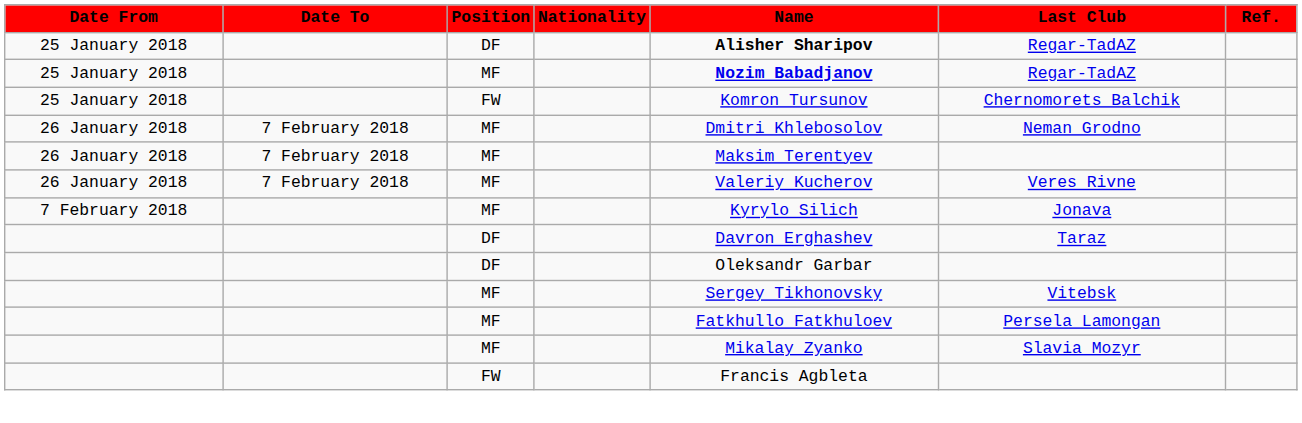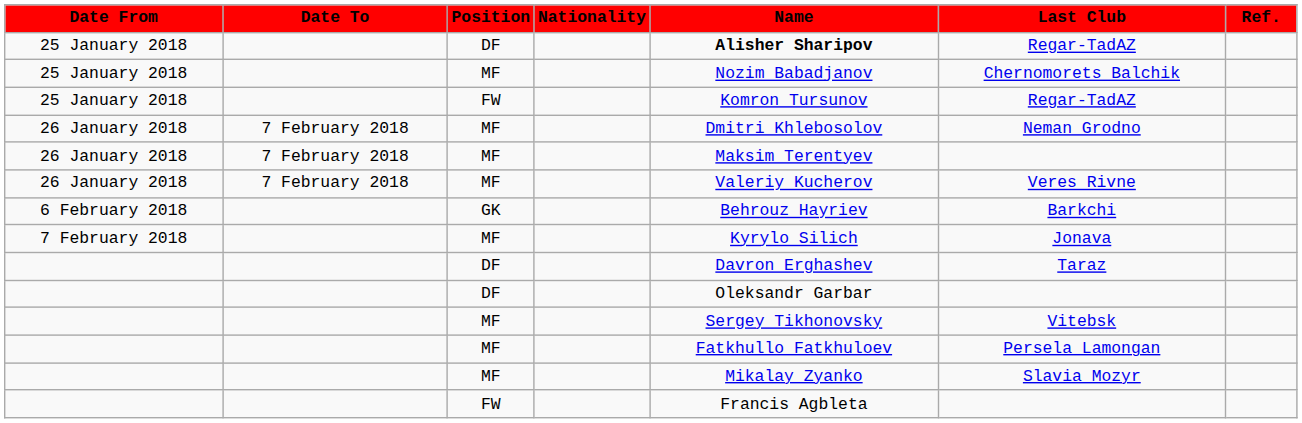 <table class="wikitable"  style="text-align:center; font-size:90%; ">
 <tr>
 <th style="background:#FF0000; color:#000000; width:150px;">Date From</th>
 <th style="background:#FF0000; color:#000000; width:155px;">Date To</th>
 <th style="background:#FF0000; color:#000000; width:55px;">Position</th>
 <th style="background:#FF0000; color:#000000; width:55px;">Nationality</th>
 <th style="background:#FF0000; color:#000000; width:200px;">Name</th>
 <th style="background:#FF0000; color:#000000; width:200px;">Last Club</th>
 <th style="background:#FF0000; color:#000000; width:45px;">Ref.</th>
 </tr>
 <tr>
 <td>25 January 2018</td>
 <td></td>
 <td>DF</td>
 <td></td>
 <td><strong>Alisher Sharipov</strong></td>
 <td><a href='#'>Regar-TadAZ</a></td>
 <td></td>
 </tr>
 <tr>
 <td>25 January 2018</td>
 <td></td>
 <td>MF</td>
 <td></td>
-<td><strong><a href='#'>Nozim Babadjanov</a></strong></td>
-<td><a href='#'>Regar-TadAZ</a></td>
+<td><a href='#'>Nozim Babadjanov</a></td>
+<td><a href='#'>Chernomorets Balchik</a></td>
 <td></td>
 </tr>
 <tr>
 <td>25 January 2018</td>
 <td></td>
 <td>FW</td>
 <td></td>
 <td><a href='#'>Komron Tursunov</a></td>
-<td><a href='#'>Chernomorets Balchik</a></td>
+<td><a href='#'>Regar-TadAZ</a></td>
 <td></td>
 </tr>
 <tr>
 <td>26 January 2018</td>
 <td>7 February 2018</td>
 <td>MF</td>
 <td></td>
 <td><a href='#'>Dmitri Khlebosolov</a></td>
 <td><a href='#'>Neman Grodno</a></td>
 <td></td>
 </tr>
 <tr>
 <td>26 January 2018</td>
 <td>7 February 2018</td>
 <td>MF</td>
 <td></td>
 <td><a href='#'>Maksim Terentyev</a></td>
 <td></td>
 <td></td>
 </tr>
 <tr>
 <td>26 January 2018</td>
 <td>7 February 2018</td>
 <td>MF</td>
 <td></td>
 <td><a href='#'>Valeriy Kucherov</a></td>
 <td><a href='#'>Veres Rivne</a></td>
+<td></td>
+</tr>
+<tr>
+<td>6 February 2018</td>
+<td></td>
+<td>GK</td>
+<td></td>
+<td><a href='#'>Behrouz Hayriev</a></td>
+<td><a href='#'>Barkchi</a></td>
 <td></td>
 </tr>
 <tr>
 <td>7 February 2018</td>
 <td></td>
 <td>MF</td>
 <td></td>
 <td><a href='#'>Kyrylo Silich</a></td>
 <td><a href='#'>Jonava</a></td>
 <td></td>
 </tr>
 <tr>
 <td></td>
 <td></td>
 <td>DF</td>
 <td></td>
 <td><a href='#'>Davron Erghashev</a></td>
 <td><a href='#'>Taraz</a></td>
 <td></td>
 </tr>
 <tr>
 <td></td>
 <td></td>
 <td>DF</td>
 <td></td>
 <td>Oleksandr Garbar</td>
 <td></td>
 <td></td>
 </tr>
 <tr>
 <td></td>
 <td></td>
 <td>MF</td>
 <td></td>
 <td><a href='#'>Sergey Tikhonovsky</a></td>
 <td><a href='#'>Vitebsk</a></td>
 <td></td>
 </tr>
 <tr>
 <td></td>
 <td></td>
 <td>MF</td>
 <td></td>
 <td><a href='#'>Fatkhullo Fatkhuloev</a></td>
 <td><a href='#'>Persela Lamongan</a></td>
 <td></td>
 </tr>
 <tr>
 <td></td>
 <td></td>
 <td>MF</td>
 <td></td>
 <td><a href='#'>Mikalay Zyanko</a></td>
 <td><a href='#'>Slavia Mozyr</a></td>
 <td></td>
 </tr>
 <tr>
 <td></td>
 <td></td>
 <td>FW</td>
 <td></td>
 <td>Francis Agbleta</td>
 <td></td>
 <td></td>
 </tr>
 </table>
